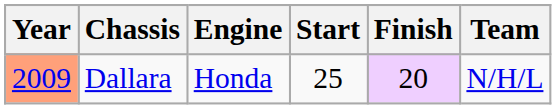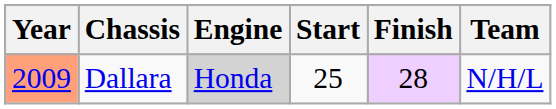 <table class="wikitable" style="font-size: 90%;">
 <tr>
 <th>Year</th>
 <th>Chassis</th>
 <th>Engine</th>
 <th>Start</th>
 <th>Finish</th>
 <th>Team</th>
 </tr>
 <tr>
 <td style="background: lightsalmon;"><a href='#'>2009</a></td>
 <td><a href='#'>Dallara</a></td>
-<td><a href='#'>Honda</a></td>
+<td style="background: lightgrey;"><a href='#'>Honda</a></td>
 <td align=center>25</td>
-<td align=center style="background:#efcfff;">20</td>
+<td align=center style="background:#efcfff;">28</td>
 <td nowrap><a href='#'>N/H/L</a></td>
 </tr>
 </table>
